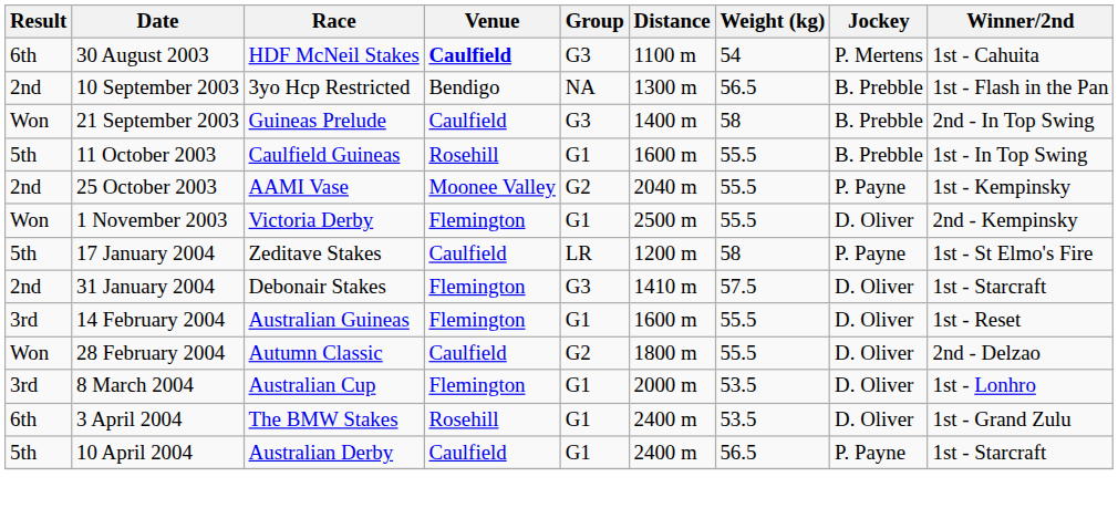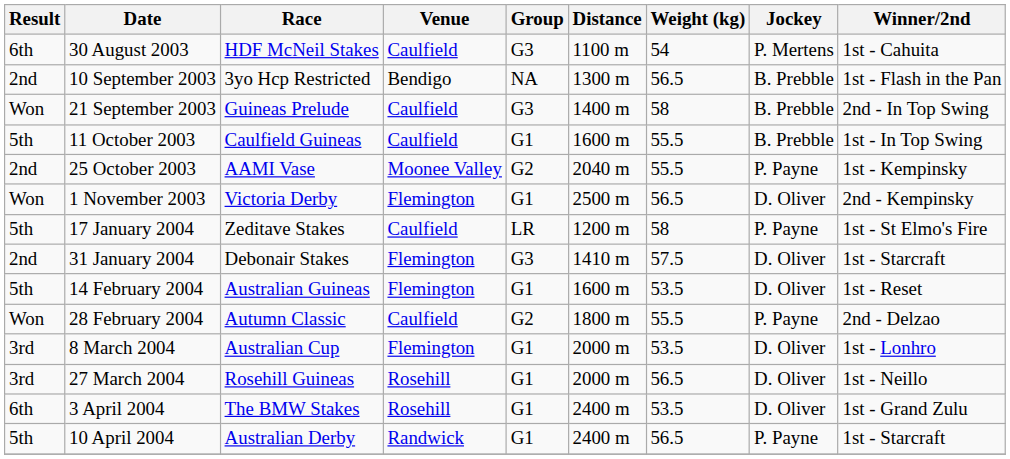 <table class="wikitable">
 <tr>
 <th>Result</th>
 <th>Date</th>
 <th>Race</th>
 <th>Venue</th>
 <th>Group</th>
 <th>Distance</th>
 <th>Weight (kg)</th>
 <th>Jockey</th>
 <th>Winner/2nd</th>
 </tr>
 <tr>
 <td>6th</td>
 <td>30 August 2003</td>
 <td><a href='#'>HDF McNeil Stakes</a></td>
-<td><strong><a href='#'>Caulfield</a></strong></td>
+<td><a href='#'>Caulfield</a></td>
 <td>G3</td>
 <td>1100 m</td>
 <td>54</td>
 <td>P. Mertens</td>
 <td>1st - Cahuita</td>
 </tr>
 <tr>
 <td>2nd</td>
 <td>10 September 2003</td>
 <td>3yo Hcp Restricted</td>
 <td>Bendigo</td>
 <td>NA</td>
 <td>1300 m</td>
 <td>56.5</td>
 <td>B. Prebble</td>
 <td>1st - Flash in the Pan</td>
 </tr>
 <tr>
 <td>Won</td>
 <td>21 September 2003</td>
 <td><a href='#'>Guineas Prelude</a></td>
 <td><a href='#'>Caulfield</a></td>
 <td>G3</td>
 <td>1400 m</td>
 <td>58</td>
 <td>B. Prebble</td>
 <td>2nd - In Top Swing</td>
 </tr>
 <tr>
 <td>5th</td>
 <td>11 October 2003</td>
 <td><a href='#'>Caulfield Guineas</a></td>
-<td><a href='#'>Rosehill</a></td>
+<td><a href='#'>Caulfield</a></td>
 <td>G1</td>
 <td>1600 m</td>
 <td>55.5</td>
 <td>B. Prebble</td>
 <td>1st - In Top Swing</td>
 </tr>
 <tr>
 <td>2nd</td>
 <td>25 October 2003</td>
 <td><a href='#'>AAMI Vase</a></td>
 <td><a href='#'>Moonee Valley</a></td>
 <td>G2</td>
 <td>2040 m</td>
 <td>55.5</td>
 <td>P. Payne</td>
 <td>1st - Kempinsky</td>
 </tr>
 <tr>
 <td>Won</td>
 <td>1 November 2003</td>
 <td><a href='#'>Victoria Derby</a></td>
 <td><a href='#'>Flemington</a></td>
 <td>G1</td>
 <td>2500 m</td>
-<td>55.5</td>
+<td>56.5</td>
 <td>D. Oliver</td>
 <td>2nd - Kempinsky</td>
 </tr>
 <tr>
 <td>5th</td>
 <td>17 January 2004</td>
 <td>Zeditave Stakes</td>
 <td><a href='#'>Caulfield</a></td>
 <td>LR</td>
 <td>1200 m</td>
 <td>58</td>
 <td>P. Payne</td>
 <td>1st - St Elmo's Fire</td>
 </tr>
 <tr>
 <td>2nd</td>
 <td>31 January 2004</td>
 <td>Debonair Stakes</td>
 <td><a href='#'>Flemington</a></td>
 <td>G3</td>
 <td>1410 m</td>
 <td>57.5</td>
 <td>D. Oliver</td>
 <td>1st - Starcraft</td>
 </tr>
 <tr>
-<td>3rd</td>
+<td>5th</td>
 <td>14 February 2004</td>
 <td><a href='#'>Australian Guineas</a></td>
 <td><a href='#'>Flemington</a></td>
 <td>G1</td>
 <td>1600 m</td>
-<td>55.5</td>
+<td>53.5</td>
 <td>D. Oliver</td>
 <td>1st - Reset</td>
 </tr>
 <tr>
 <td>Won</td>
 <td>28 February 2004</td>
 <td><a href='#'>Autumn Classic</a></td>
 <td><a href='#'>Caulfield</a></td>
 <td>G2</td>
 <td>1800 m</td>
 <td>55.5</td>
-<td>D. Oliver</td>
+<td>P. Payne</td>
 <td>2nd - Delzao</td>
 </tr>
 <tr>
 <td>3rd</td>
 <td>8 March 2004</td>
 <td><a href='#'>Australian Cup</a></td>
 <td><a href='#'>Flemington</a></td>
 <td>G1</td>
 <td>2000 m</td>
 <td>53.5</td>
 <td>D. Oliver</td>
 <td>1st - <a href='#'>Lonhro</a></td>
+</tr>
+<tr>
+<td>3rd</td>
+<td>27 March 2004</td>
+<td><a href='#'>Rosehill Guineas</a></td>
+<td><a href='#'>Rosehill</a></td>
+<td>G1</td>
+<td>2000 m</td>
+<td>56.5</td>
+<td>D. Oliver</td>
+<td>1st - Neillo</td>
 </tr>
 <tr>
 <td>6th</td>
 <td>3 April 2004</td>
 <td><a href='#'>The BMW Stakes</a></td>
 <td><a href='#'>Rosehill</a></td>
 <td>G1</td>
 <td>2400 m</td>
 <td>53.5</td>
 <td>D. Oliver</td>
 <td>1st - Grand Zulu</td>
 </tr>
 <tr>
 <td>5th</td>
 <td>10 April 2004</td>
 <td><a href='#'>Australian Derby</a></td>
-<td><a href='#'>Caulfield</a></td>
+<td><a href='#'>Randwick</a></td>
 <td>G1</td>
 <td>2400 m</td>
 <td>56.5</td>
 <td>P. Payne</td>
 <td>1st - Starcraft</td>
 </tr>
 <tr>
 </tr>
 </table>
